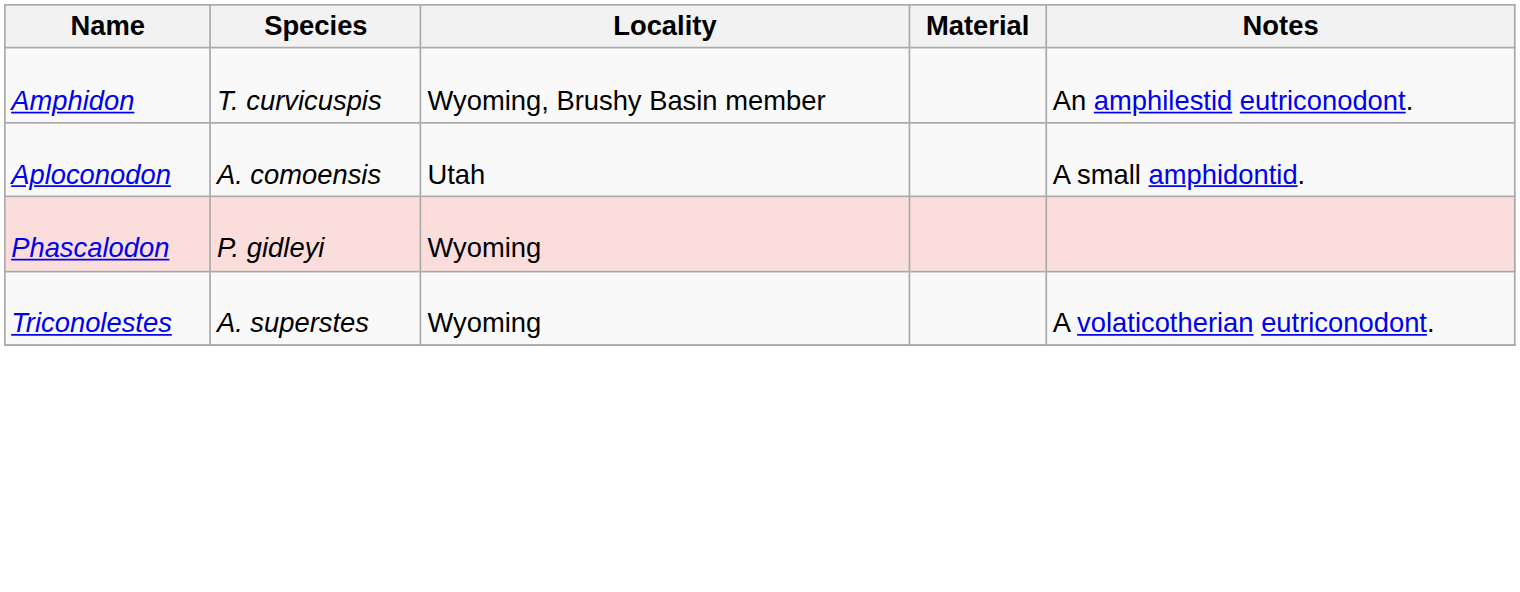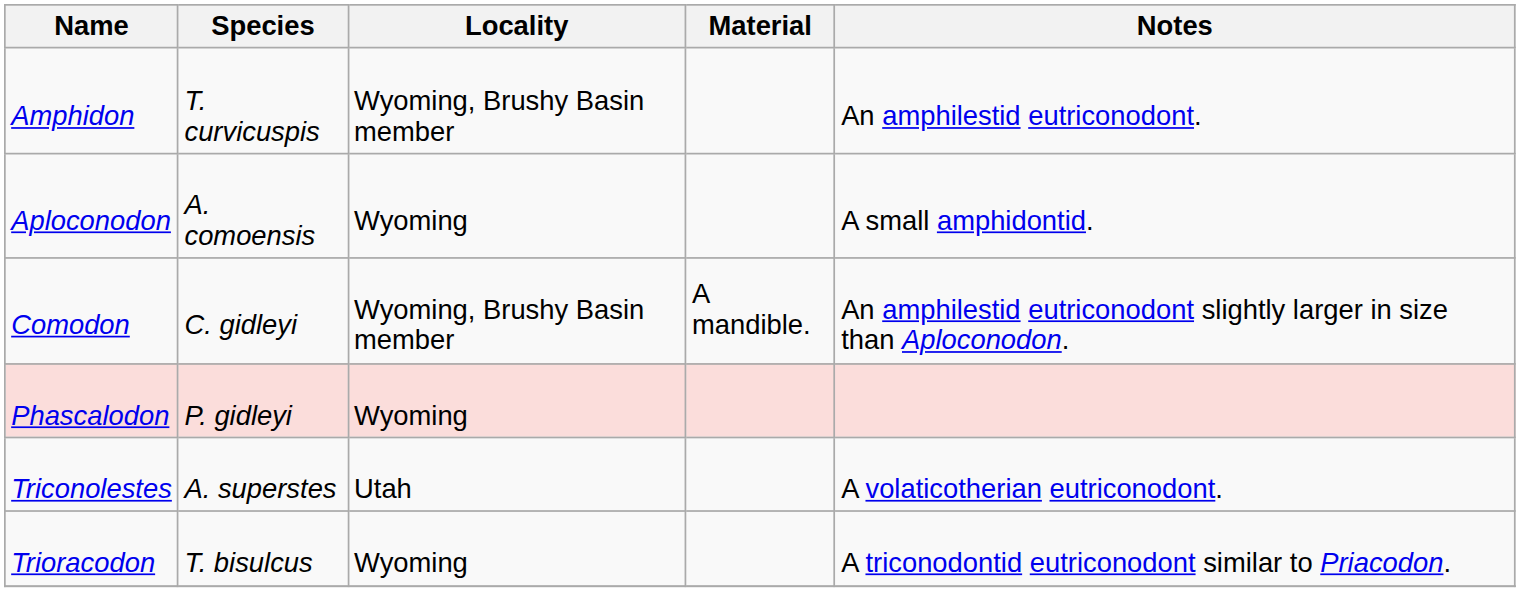 <table class="wikitable" align="center" width="100%">
 <tr>
 <th>Name</th>
 <th>Species</th>
 <th>Locality</th>
 <th>Material</th>
 <th>Notes</th>
 </tr>
 <tr>
 <td><br><em><a href='#'>Amphidon</a></em></td>
 <td><br><em>T. curvicuspis</em></td>
 <td><br>Wyoming, Brushy Basin member</td>
 <td></td>
 <td><br>An <a href='#'>amphilestid</a> <a href='#'>eutriconodont</a>.</td>
 </tr>
 <tr>
 <td><br><em><a href='#'>Aploconodon</a></em></td>
 <td><br><em>A. comoensis</em></td>
-<td><br>Utah</td>
+<td><br>Wyoming</td>
 <td></td>
 <td><br>A small <a href='#'>amphidontid</a>.</td>
+</tr>
+<tr>
+<td><br><em><a href='#'>Comodon</a></em></td>
+<td><br><em>C. gidleyi</em></td>
+<td><br>Wyoming, Brushy Basin member</td>
+<td>A mandible.</td>
+<td><br>An <a href='#'>amphilestid</a> <a href='#'>eutriconodont</a> slightly larger in size than <em><a href='#'>Aploconodon</a></em>.</td>
 </tr>
 <tr>
 <td style="background:#fbdddb;"><br><em><a href='#'>Phascalodon</a></em></td>
 <td style="background:#fbdddb;"><br><em>P. gidleyi</em></td>
 <td style="background:#fbdddb;"><br>Wyoming</td>
 <td style="background:#fbdddb;"></td>
 <td style="background:#fbdddb;"></td>
 </tr>
 <tr>
 <td><br><em><a href='#'>Triconolestes</a></em></td>
 <td><br><em>A. superstes</em></td>
-<td><br>Wyoming</td>
+<td><br>Utah</td>
 <td></td>
 <td><br>A <a href='#'>volaticotherian</a> <a href='#'>eutriconodont</a>.</td>
 </tr>
 <tr>
+<td><br><em><a href='#'>Trioracodon</a></em></td>
+<td><br><em>T. bisulcus</em></td>
+<td><br>Wyoming</td>
+<td></td>
+<td><br>A <a href='#'>triconodontid</a> <a href='#'>eutriconodont</a> similar to <em><a href='#'>Priacodon</a></em>.</td>
+</tr>
+<tr>
 </tr>
 </table>
